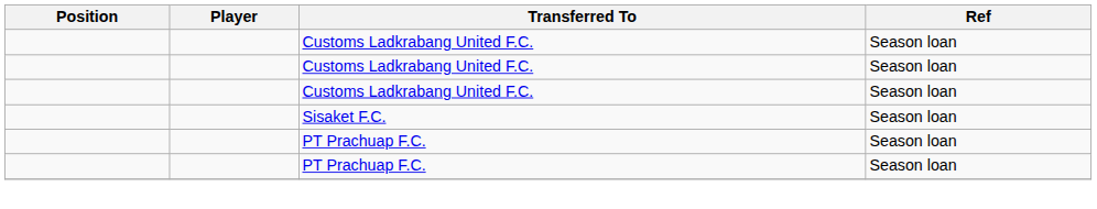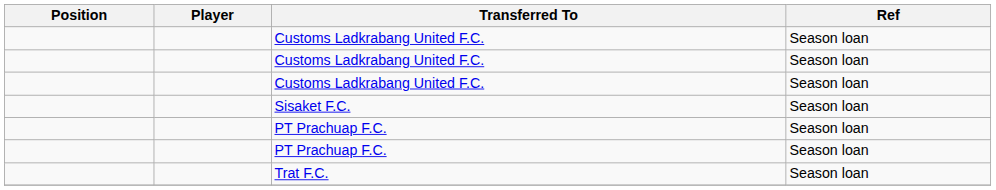 <table class="wikitable sortable" style="width:70%; text-align:center; font-size:100%; text-align:left;">
 <tr>
 <th><strong>Position</strong></th>
 <th><strong>Player</strong></th>
 <th><strong>Transferred To</strong></th>
 <th><strong>Ref</strong></th>
 </tr>
 <tr>
 <td></td>
 <td></td>
 <td> <a href='#'>Customs Ladkrabang United F.C.</a></td>
 <td>Season loan  </td>
 </tr>
 <tr>
 <td></td>
 <td></td>
 <td> <a href='#'>Customs Ladkrabang United F.C.</a></td>
 <td>Season loan  </td>
 </tr>
 <tr>
 <td></td>
 <td></td>
 <td> <a href='#'>Customs Ladkrabang United F.C.</a></td>
 <td>Season loan  </td>
 </tr>
 <tr>
 <td></td>
 <td></td>
 <td> <a href='#'>Sisaket F.C.</a></td>
 <td>Season loan </td>
 </tr>
 <tr>
 <td></td>
 <td></td>
 <td> <a href='#'>PT Prachuap F.C.</a></td>
 <td>Season loan </td>
 </tr>
 <tr>
 <td></td>
 <td></td>
 <td> <a href='#'>PT Prachuap F.C.</a></td>
 <td>Season loan </td>
 </tr>
 <tr>
+<td></td>
+<td></td>
+<td> <a href='#'>Trat F.C.</a></td>
+<td>Season loan </td>
+</tr>
+<tr>
 </tr>
 </table>
